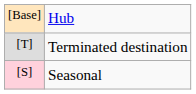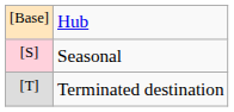 <table class="wikitable">
 <tr>
 <td style="background-color: #FFE6BD" align=center><sup>[Base]</sup></td>
 <td><a href='#'>Hub</a></td>
 </tr>
 <tr>
+<td style="background:#FFD1DC" align=center><sup>[S]</sup></td>
+<td>Seasonal</td>
+</tr>
+<tr>
 <td style="background:#DDDDDD" align=center><sup>[T]</sup></td>
 <td>Terminated destination</td>
 </tr>
-<tr>
-<td style="background:#FFD1DC" align=center><sup>[S]</sup></td>
-<td>Seasonal</td>
-</tr>
 </table>
